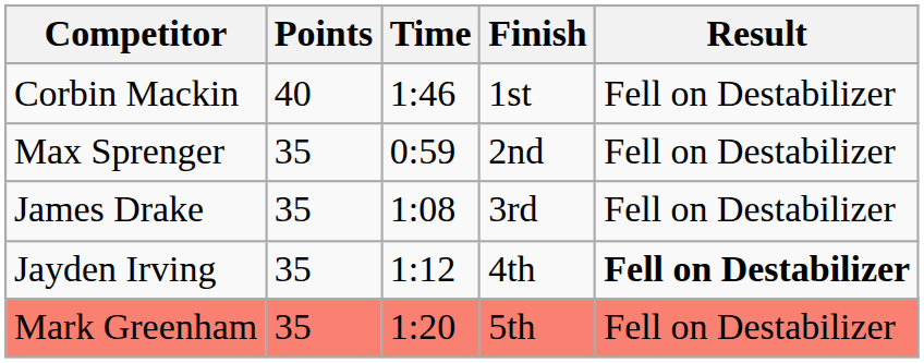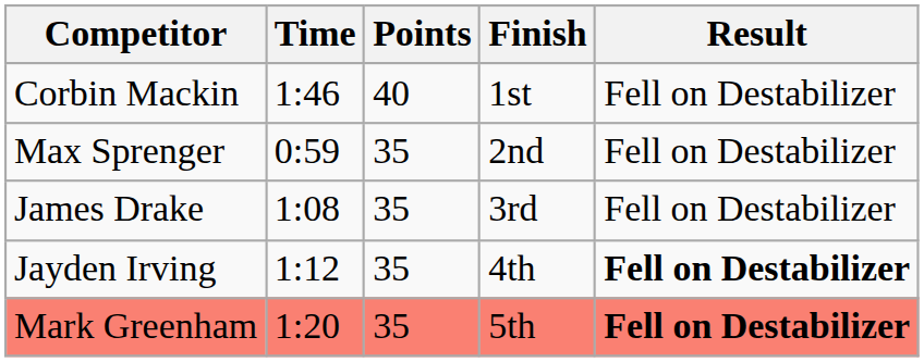 <table class="wikitable sortable">
 <tr>
 <th nowrap="nowrap">Competitor</th>
+<th>Time</th>
 <th>Points</th>
-<th>Time</th>
 <th>Finish</th>
 <th>Result</th>
 </tr>
 <tr>
 <td> Corbin Mackin</td>
+<td>1:46</td>
 <td>40</td>
-<td>1:46</td>
 <td>1st</td>
 <td>Fell on Destabilizer</td>
 </tr>
 <tr>
 <td> Max Sprenger</td>
+<td>0:59</td>
 <td>35</td>
-<td>0:59</td>
 <td>2nd</td>
 <td>Fell on Destabilizer</td>
 </tr>
 <tr>
 <td> James Drake</td>
+<td>1:08</td>
 <td>35</td>
-<td>1:08</td>
 <td>3rd</td>
 <td>Fell on Destabilizer</td>
 </tr>
 <tr>
 <td> Jayden Irving</td>
+<td>1:12</td>
 <td>35</td>
-<td>1:12</td>
 <td>4th</td>
 <td><strong>Fell on Destabilizer</strong></td>
 </tr>
 <tr style="background-color:#fa8072">
 <td> Mark Greenham</td>
+<td>1:20</td>
 <td>35</td>
-<td>1:20</td>
 <td>5th</td>
-<td>Fell on Destabilizer</td>
+<td><strong>Fell on Destabilizer</strong></td>
 </tr>
 </table>
